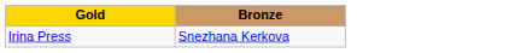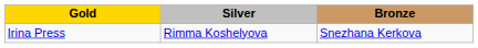 <table class="wikitable" style="text-align:left">
 <tr align="center">
 <td width=200 bgcolor=gold><strong>Gold</strong></td>
+<td width=200 bgcolor=silver><strong>Silver</strong></td>
 <td width=200 bgcolor=CC9966><strong>Bronze</strong></td>
 </tr>
 <tr>
 <td><a href='#'>Irina Press</a><br><em></em></td>
+<td><a href='#'>Rimma Koshelyova</a><br><em></em></td>
 <td><a href='#'>Snezhana Kerkova</a><br><em></em></td>
 </tr>
 </table>
